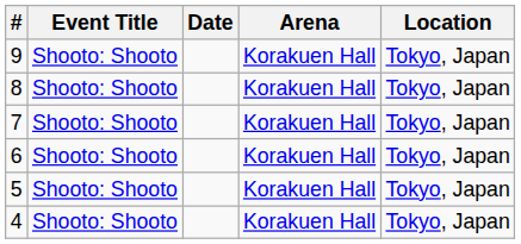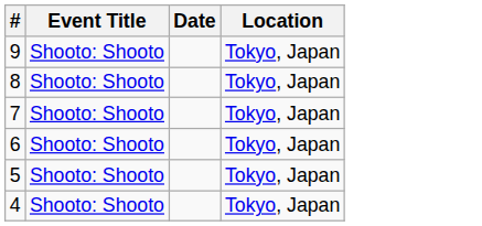 <table class="sortable wikitable succession-box" style="font-size:90%;">
 <tr>
 <th scope="col">#</th>
 <th scope="col">Event Title</th>
 <th scope="col">Date</th>
-<th scope="col">Arena</th>
 <th scope="col">Location</th>
 </tr>
 <tr>
 <td align=center>9</td>
 <td><a href='#'>Shooto: Shooto</a></td>
 <td></td>
-<td><a href='#'>Korakuen Hall</a></td>
 <td><a href='#'>Tokyo</a>, Japan</td>
 </tr>
 <tr>
 <td align=center>8</td>
 <td><a href='#'>Shooto: Shooto</a></td>
 <td></td>
-<td><a href='#'>Korakuen Hall</a></td>
 <td><a href='#'>Tokyo</a>, Japan</td>
 </tr>
 <tr>
 <td align=center>7</td>
 <td><a href='#'>Shooto: Shooto</a></td>
 <td></td>
-<td><a href='#'>Korakuen Hall</a></td>
 <td><a href='#'>Tokyo</a>, Japan</td>
 </tr>
 <tr>
 <td align=center>6</td>
 <td><a href='#'>Shooto: Shooto</a></td>
 <td></td>
-<td><a href='#'>Korakuen Hall</a></td>
 <td><a href='#'>Tokyo</a>, Japan</td>
 </tr>
 <tr>
 <td align=center>5</td>
 <td><a href='#'>Shooto: Shooto</a></td>
 <td></td>
-<td><a href='#'>Korakuen Hall</a></td>
 <td><a href='#'>Tokyo</a>, Japan</td>
 </tr>
 <tr>
 <td align=center>4</td>
 <td><a href='#'>Shooto: Shooto</a></td>
 <td></td>
-<td><a href='#'>Korakuen Hall</a></td>
 <td><a href='#'>Tokyo</a>, Japan</td>
 </tr>
 </table>
